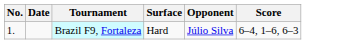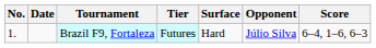 <table class="sortable wikitable">
 <tr>
 <th>No.</th>
 <th>Date</th>
 <th>Tournament</th>
+<th>Tier</th>
 <th>Surface</th>
 <th>Opponent</th>
 <th class="unsortable">Score</th>
 </tr>
 <tr>
 <td>1.</td>
 <td></td>
 <td style=background:#cffcff>Brazil F9, <a href='#'>Fortaleza</a></td>
+<td style=background:#cffcff>Futures</td>
 <td>Hard</td>
 <td> <a href='#'>Júlio Silva</a></td>
 <td>6–4, 1–6, 6–3</td>
 </tr>
 </table>
